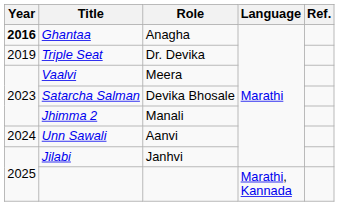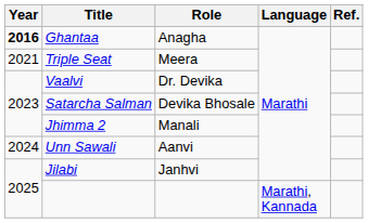 <table class="wikitable sortable">
 <tr>
 <th>Year</th>
 <th>Title</th>
 <th>Role</th>
 <th>Language</th>
 <th>Ref.</th>
 </tr>
 <tr>
 <td><strong>2016</strong></td>
 <td><em><a href='#'>Ghantaa</a></em></td>
 <td>Anagha</td>
 <td rowspan="7"><a href='#'>Marathi</a></td>
 <td></td>
 </tr>
 <tr>
-<td>2019</td>
+<td>2021</td>
 <td><em><a href='#'>Triple Seat</a></em></td>
-<td>Dr. Devika</td>
+<td>Meera</td>
 <td></td>
 </tr>
 <tr>
 <td rowspan="3">2023</td>
 <td><em><a href='#'>Vaalvi</a></em></td>
-<td>Meera</td>
+<td>Dr. Devika</td>
 <td></td>
 </tr>
 <tr>
 <td><em><a href='#'>Satarcha Salman</a></em></td>
 <td>Devika Bhosale</td>
 <td></td>
 </tr>
 <tr>
 <td><em><a href='#'>Jhimma 2</a></em></td>
 <td>Manali</td>
 <td></td>
 </tr>
 <tr>
 <td>2024</td>
 <td><em><a href='#'>Unn Sawali</a></em></td>
 <td>Aanvi</td>
 <td></td>
 </tr>
 <tr>
 <td rowspan="2">2025</td>
 <td><em><a href='#'>Jilabi</a></em></td>
 <td>Janhvi</td>
 <td></td>
 </tr>
 <tr>
 <td></td>
 <td></td>
 <td><a href='#'>Marathi</a>,<br><a href='#'>Kannada</a></td>
 <td></td>
 </tr>
 </table>
